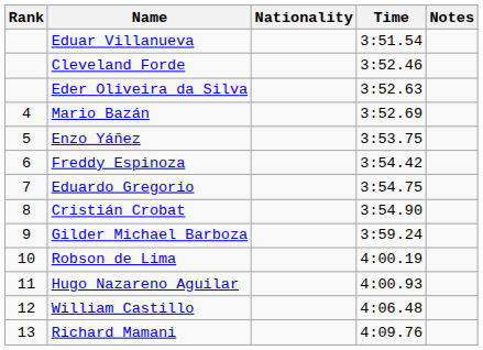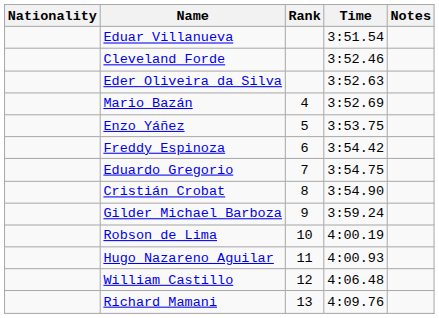 <table class="wikitable sortable" style="text-align:center">
 <tr>
+<th>Nationality</th>
+<th>Name</th>
 <th>Rank</th>
-<th>Name</th>
-<th>Nationality</th>
 <th>Time</th>
 <th>Notes</th>
 </tr>
 <tr>
+<td align=left></td>
+<td align=left><a href='#'>Eduar Villanueva</a></td>
 <td align=center></td>
-<td align=left><a href='#'>Eduar Villanueva</a></td>
-<td align=left></td>
 <td>3:51.54</td>
 <td></td>
 </tr>
 <tr>
+<td align=left></td>
+<td align=left><a href='#'>Cleveland Forde</a></td>
 <td align=center></td>
-<td align=left><a href='#'>Cleveland Forde</a></td>
-<td align=left></td>
 <td>3:52.46</td>
 <td></td>
 </tr>
 <tr>
+<td align=left></td>
+<td align=left><a href='#'>Eder Oliveira da Silva</a></td>
 <td align=center></td>
-<td align=left><a href='#'>Eder Oliveira da Silva</a></td>
-<td align=left></td>
 <td>3:52.63</td>
 <td></td>
 </tr>
 <tr>
+<td align=left></td>
+<td align=left><a href='#'>Mario Bazán</a></td>
 <td align=center>4</td>
-<td align=left><a href='#'>Mario Bazán</a></td>
-<td align=left></td>
 <td>3:52.69</td>
 <td></td>
 </tr>
 <tr>
+<td align=left></td>
+<td align=left><a href='#'>Enzo Yáñez</a></td>
 <td align=center>5</td>
-<td align=left><a href='#'>Enzo Yáñez</a></td>
-<td align=left></td>
 <td>3:53.75</td>
 <td></td>
 </tr>
 <tr>
+<td align=left></td>
+<td align=left><a href='#'>Freddy Espinoza</a></td>
 <td align=center>6</td>
-<td align=left><a href='#'>Freddy Espinoza</a></td>
-<td align=left></td>
 <td>3:54.42</td>
 <td></td>
 </tr>
 <tr>
+<td align=left></td>
+<td align=left><a href='#'>Eduardo Gregorio</a></td>
 <td align=center>7</td>
-<td align=left><a href='#'>Eduardo Gregorio</a></td>
-<td align=left></td>
 <td>3:54.75</td>
 <td></td>
 </tr>
 <tr>
+<td align=left></td>
+<td align=left><a href='#'>Cristián Crobat</a></td>
 <td align=center>8</td>
-<td align=left><a href='#'>Cristián Crobat</a></td>
-<td align=left></td>
 <td>3:54.90</td>
 <td></td>
 </tr>
 <tr>
+<td align=left></td>
+<td align=left><a href='#'>Gilder Michael Barboza</a></td>
 <td align=center>9</td>
-<td align=left><a href='#'>Gilder Michael Barboza</a></td>
-<td align=left></td>
 <td>3:59.24</td>
 <td></td>
 </tr>
 <tr>
+<td align=left></td>
+<td align=left><a href='#'>Robson de Lima</a></td>
 <td align=center>10</td>
-<td align=left><a href='#'>Robson de Lima</a></td>
-<td align=left></td>
 <td>4:00.19</td>
 <td></td>
 </tr>
 <tr>
+<td align=left></td>
+<td align=left><a href='#'>Hugo Nazareno Aguilar</a></td>
 <td align=center>11</td>
-<td align=left><a href='#'>Hugo Nazareno Aguilar</a></td>
-<td align=left></td>
 <td>4:00.93</td>
 <td></td>
 </tr>
 <tr>
+<td align=left></td>
+<td align=left><a href='#'>William Castillo</a></td>
 <td align=center>12</td>
-<td align=left><a href='#'>William Castillo</a></td>
-<td align=left></td>
 <td>4:06.48</td>
 <td></td>
 </tr>
 <tr>
+<td align=left></td>
+<td align=left><a href='#'>Richard Mamani</a></td>
 <td align=center>13</td>
-<td align=left><a href='#'>Richard Mamani</a></td>
-<td align=left></td>
 <td>4:09.76</td>
 <td></td>
 </tr>
 </table>
